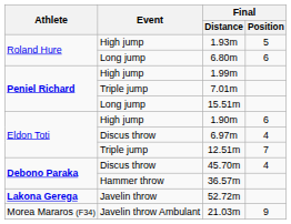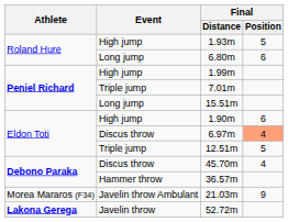 <table class=wikitable style="font-size:90%">
 <tr>
 <th rowspan="2">Athlete</th>
 <th rowspan="2">Event</th>
 <th colspan="2">Final</th>
 </tr>
 <tr style="font-size:95%">
 <th>Distance</th>
 <th>Position</th>
 </tr>
 <tr align=center>
 <td align=left rowspan=2><a href='#'>Roland Hure</a></td>
 <td align=left>High jump</td>
 <td>1.93m</td>
 <td>5</td>
 </tr>
 <tr align=center>
 <td align=left>Long jump</td>
 <td>6.80m</td>
 <td>6</td>
 </tr>
 <tr align=center>
 <td align=left rowspan=3><strong><a href='#'>Peniel Richard</a></strong></td>
 <td align=left>High jump</td>
 <td>1.99m</td>
 <td></td>
 </tr>
 <tr align=center>
 <td align=left>Triple jump</td>
 <td>7.01m</td>
 <td></td>
 </tr>
 <tr align=center>
 <td align=left>Long jump</td>
 <td>15.51m</td>
 <td></td>
 </tr>
 <tr align=center>
 <td align=left rowspan=3><a href='#'>Eldon Toti</a></td>
 <td align=left>High jump</td>
 <td>1.90m</td>
 <td>6</td>
 </tr>
 <tr align=center>
 <td align=left>Discus throw</td>
 <td>6.97m</td>
-<td>4</td>
+<td style="background: lightsalmon;">4</td>
 </tr>
 <tr align=center>
 <td align=left>Triple jump</td>
 <td>12.51m</td>
-<td>7</td>
+<td>5</td>
 </tr>
 <tr align=center>
 <td align=left rowspan=2><strong><a href='#'>Debono Paraka</a></strong></td>
 <td align=left>Discus throw</td>
 <td>45.70m</td>
 <td>4</td>
 </tr>
 <tr align=center>
 <td align=left>Hammer throw</td>
 <td>36.57m</td>
 <td></td>
 </tr>
 <tr style=text-align:center>
+<td style=text-align:left>Morea Mararos <small>(F34)</small></td>
+<td style=text-align:left>Javelin throw Ambulant</td>
+<td>21.03m</td>
+<td>9</td>
+</tr>
+<tr style=text-align:center>
 <td style=text-align:left><strong><a href='#'>Lakona Gerega</a></strong></td>
 <td style=text-align:left>Javelin throw</td>
 <td>52.72m</td>
 <td></td>
 </tr>
-<tr style=text-align:center>
-<td style=text-align:left>Morea Mararos <small>(F34)</small></td>
-<td style=text-align:left>Javelin throw Ambulant</td>
-<td>21.03m</td>
-<td>9</td>
-</tr>
 </table>
